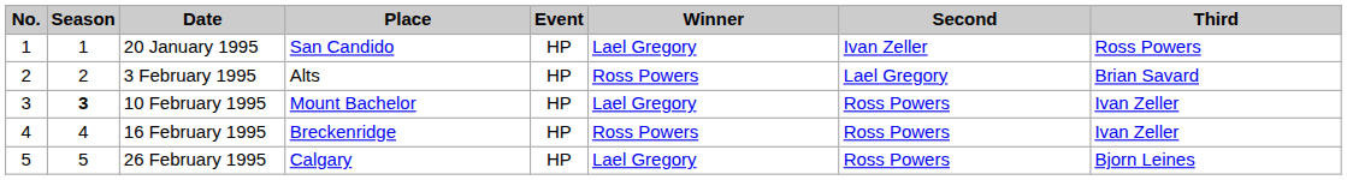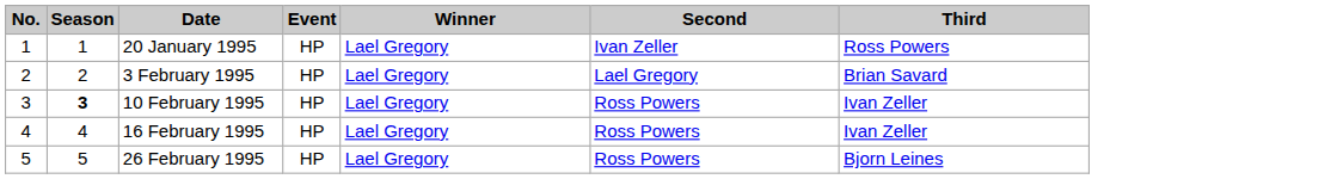 <table class="wikitable plainrowheaders" style="background:#fff; font-size:86%; border:grey solid 1px; border-collapse:collapse;">
 <tr style="background:#ccc; text-align:center;">
 <th scope="col" style="background:#ccc; width:25px;">No.</th>
 <th scope="col" style="background:#ccc; width:30px;">Season</th>
 <th scope="col" style="background:#ccc; width:120px;">Date</th>
-<th scope="col" style="background:#ccc; width:180px;">Place</th>
 <th scope="col" style="background:#ccc; width:15px;">Event</th>
 <th scope="col" style="background:#ccc; width:185px;">Winner</th>
 <th scope="col" style="background:#ccc; width:185px;">Second</th>
 <th scope="col" style="background:#ccc; width:185px;">Third</th>
 </tr>
 <tr>
 <td align=center>1</td>
 <td align=center>1</td>
 <td>20 January 1995</td>
-<td> <a href='#'>San Candido</a></td>
 <td align=center>HP</td>
 <td> <a href='#'>Lael Gregory</a></td>
 <td> <a href='#'>Ivan Zeller</a></td>
 <td> <a href='#'>Ross Powers</a></td>
 </tr>
 <tr>
 <td align=center>2</td>
 <td align=center>2</td>
 <td>3 February 1995</td>
-<td> Alts</td>
 <td align=center>HP</td>
-<td> <a href='#'>Ross Powers</a></td>
+<td> <a href='#'>Lael Gregory</a></td>
 <td> <a href='#'>Lael Gregory</a></td>
 <td> <a href='#'>Brian Savard</a></td>
 </tr>
 <tr>
 <td align=center>3</td>
 <td align=center><strong>3</strong></td>
 <td>10 February 1995</td>
-<td> <a href='#'>Mount Bachelor</a></td>
 <td align=center>HP</td>
 <td> <a href='#'>Lael Gregory</a></td>
 <td> <a href='#'>Ross Powers</a></td>
 <td> <a href='#'>Ivan Zeller</a></td>
 </tr>
 <tr>
 <td align=center>4</td>
 <td align=center>4</td>
 <td>16 February 1995</td>
-<td> <a href='#'>Breckenridge</a></td>
 <td align=center>HP</td>
-<td> <a href='#'>Ross Powers</a></td>
+<td> <a href='#'>Lael Gregory</a></td>
 <td> <a href='#'>Ross Powers</a></td>
 <td> <a href='#'>Ivan Zeller</a></td>
 </tr>
 <tr>
 <td align=center>5</td>
 <td align=center>5</td>
 <td>26 February 1995</td>
-<td> <a href='#'>Calgary</a></td>
 <td align=center>HP</td>
 <td> <a href='#'>Lael Gregory</a></td>
 <td> <a href='#'>Ross Powers</a></td>
 <td> <a href='#'>Bjorn Leines</a></td>
 </tr>
 </table>
